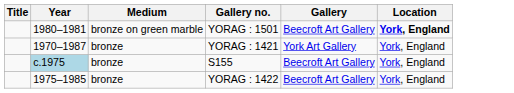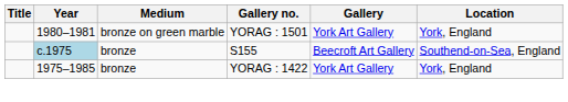 <table class="wikitable">
 <tr>
 <th>Title</th>
 <th>Year</th>
 <th>Medium</th>
 <th>Gallery no.</th>
 <th>Gallery</th>
 <th>Location</th>
 </tr>
 <tr>
 <td><em></em></td>
 <td>1980–1981</td>
 <td>bronze on green marble</td>
 <td>YORAG : 1501</td>
-<td><a href='#'>Beecroft Art Gallery</a></td>
-<td><strong><a href='#'>York</a>, England</strong></td>
-</tr>
-<tr>
-<td><em></em></td>
-<td>1970–1987</td>
-<td>bronze</td>
-<td>YORAG : 1421</td>
 <td><a href='#'>York Art Gallery</a></td>
 <td><a href='#'>York</a>, England</td>
 </tr>
 <tr>
 <td><em></em></td>
 <td style="background: lightblue;">c.1975</td>
 <td>bronze</td>
 <td>S155</td>
 <td><a href='#'>Beecroft Art Gallery</a></td>
-<td><a href='#'>York</a>, England</td>
+<td><a href='#'>Southend-on-Sea</a>, England</td>
 </tr>
 <tr>
 <td><em></em></td>
 <td>1975–1985</td>
 <td>bronze</td>
 <td>YORAG : 1422</td>
-<td><a href='#'>Beecroft Art Gallery</a></td>
+<td><a href='#'>York Art Gallery</a></td>
 <td><a href='#'>York</a>, England</td>
 </tr>
 </table>
